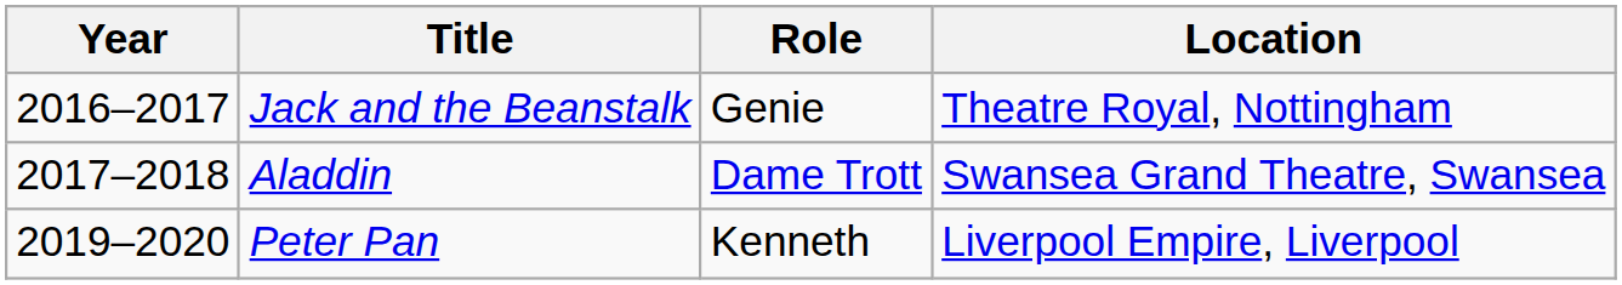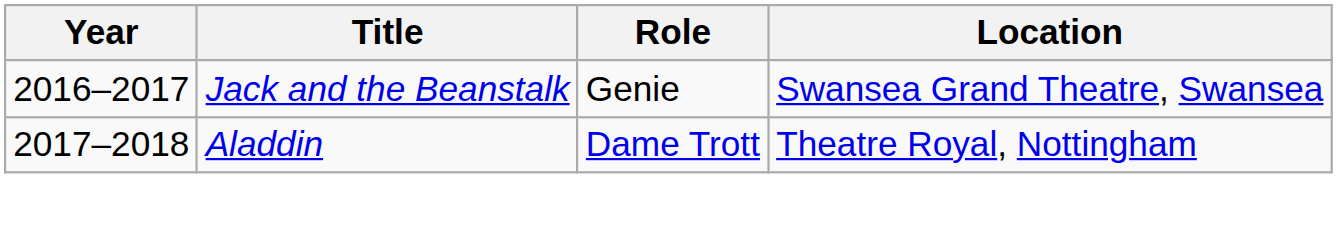 <table class="wikitable sortable">
 <tr>
 <th>Year</th>
 <th>Title</th>
 <th>Role</th>
 <th>Location</th>
 </tr>
 <tr>
 <td>2016–2017</td>
 <td><em><a href='#'>Jack and the Beanstalk</a></em></td>
 <td>Genie</td>
-<td><a href='#'>Theatre Royal</a>, <a href='#'>Nottingham</a></td>
+<td><a href='#'>Swansea Grand Theatre</a>, <a href='#'>Swansea</a></td>
 </tr>
 <tr>
 <td>2017–2018</td>
 <td><em><a href='#'>Aladdin</a></em></td>
 <td><a href='#'>Dame Trott</a></td>
-<td><a href='#'>Swansea Grand Theatre</a>, <a href='#'>Swansea</a></td>
-</tr>
-<tr>
-<td>2019–2020</td>
-<td><em><a href='#'>Peter Pan</a></em></td>
-<td>Kenneth</td>
-<td><a href='#'>Liverpool Empire</a>, <a href='#'>Liverpool</a></td>
+<td><a href='#'>Theatre Royal</a>, <a href='#'>Nottingham</a></td>
 </tr>
 </table>
